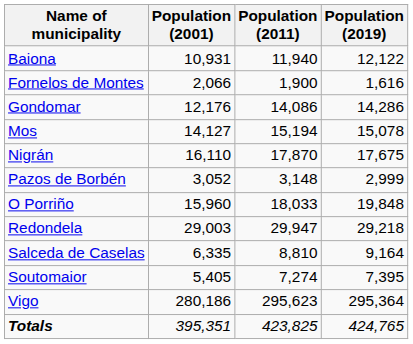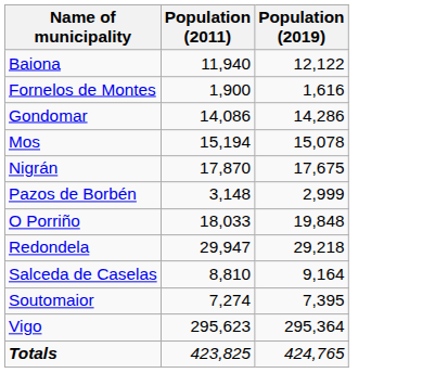 <table class="wikitable sortable">
 <tr>
 <th>Name of<br>municipality</th>
-<th>Population<br>(2001)</th>
 <th>Population<br>(2011)</th>
 <th>Population<br>(2019)</th>
 </tr>
 <tr>
 <td><a href='#'>Baiona</a></td>
-<td align="right">10,931</td>
 <td align="right">11,940</td>
 <td align="right">12,122</td>
 </tr>
 <tr>
 <td><a href='#'>Fornelos de Montes</a></td>
-<td align="right">2,066</td>
 <td align="right">1,900</td>
 <td align="right">1,616</td>
 </tr>
 <tr>
 <td><a href='#'>Gondomar</a></td>
-<td align="right">12,176</td>
 <td align="right">14,086</td>
 <td align="right">14,286</td>
 </tr>
 <tr>
 <td><a href='#'>Mos</a></td>
-<td align="right">14,127</td>
 <td align="right">15,194</td>
 <td align="right">15,078</td>
 </tr>
 <tr>
 <td><a href='#'>Nigrán</a></td>
-<td align="right">16,110</td>
 <td align="right">17,870</td>
 <td align="right">17,675</td>
 </tr>
 <tr>
 <td><a href='#'>Pazos de Borbén</a></td>
-<td align="right">3,052</td>
 <td align="right">3,148</td>
 <td align="right">2,999</td>
 </tr>
 <tr>
 <td><a href='#'>O Porriño</a></td>
-<td align="right">15,960</td>
 <td align="right">18,033</td>
 <td align="right">19,848</td>
 </tr>
 <tr>
 <td><a href='#'>Redondela</a></td>
-<td align="right">29,003</td>
 <td align="right">29,947</td>
 <td align="right">29,218</td>
 </tr>
 <tr>
 <td><a href='#'>Salceda de Caselas</a></td>
-<td align="right">6,335</td>
 <td align="right">8,810</td>
 <td align="right">9,164</td>
 </tr>
 <tr>
 <td><a href='#'>Soutomaior</a></td>
-<td align="right">5,405</td>
 <td align="right">7,274</td>
 <td align="right">7,395</td>
 </tr>
 <tr>
 <td><a href='#'>Vigo</a></td>
-<td align="right">280,186</td>
 <td align="right">295,623</td>
 <td align="right">295,364</td>
 </tr>
 <tr>
 <td><strong><em>Totals</em></strong></td>
-<td align="right"><em>395,351</em></td>
 <td align="right"><em>423,825</em></td>
 <td align="right"><em>424,765</em></td>
 </tr>
 </table>
